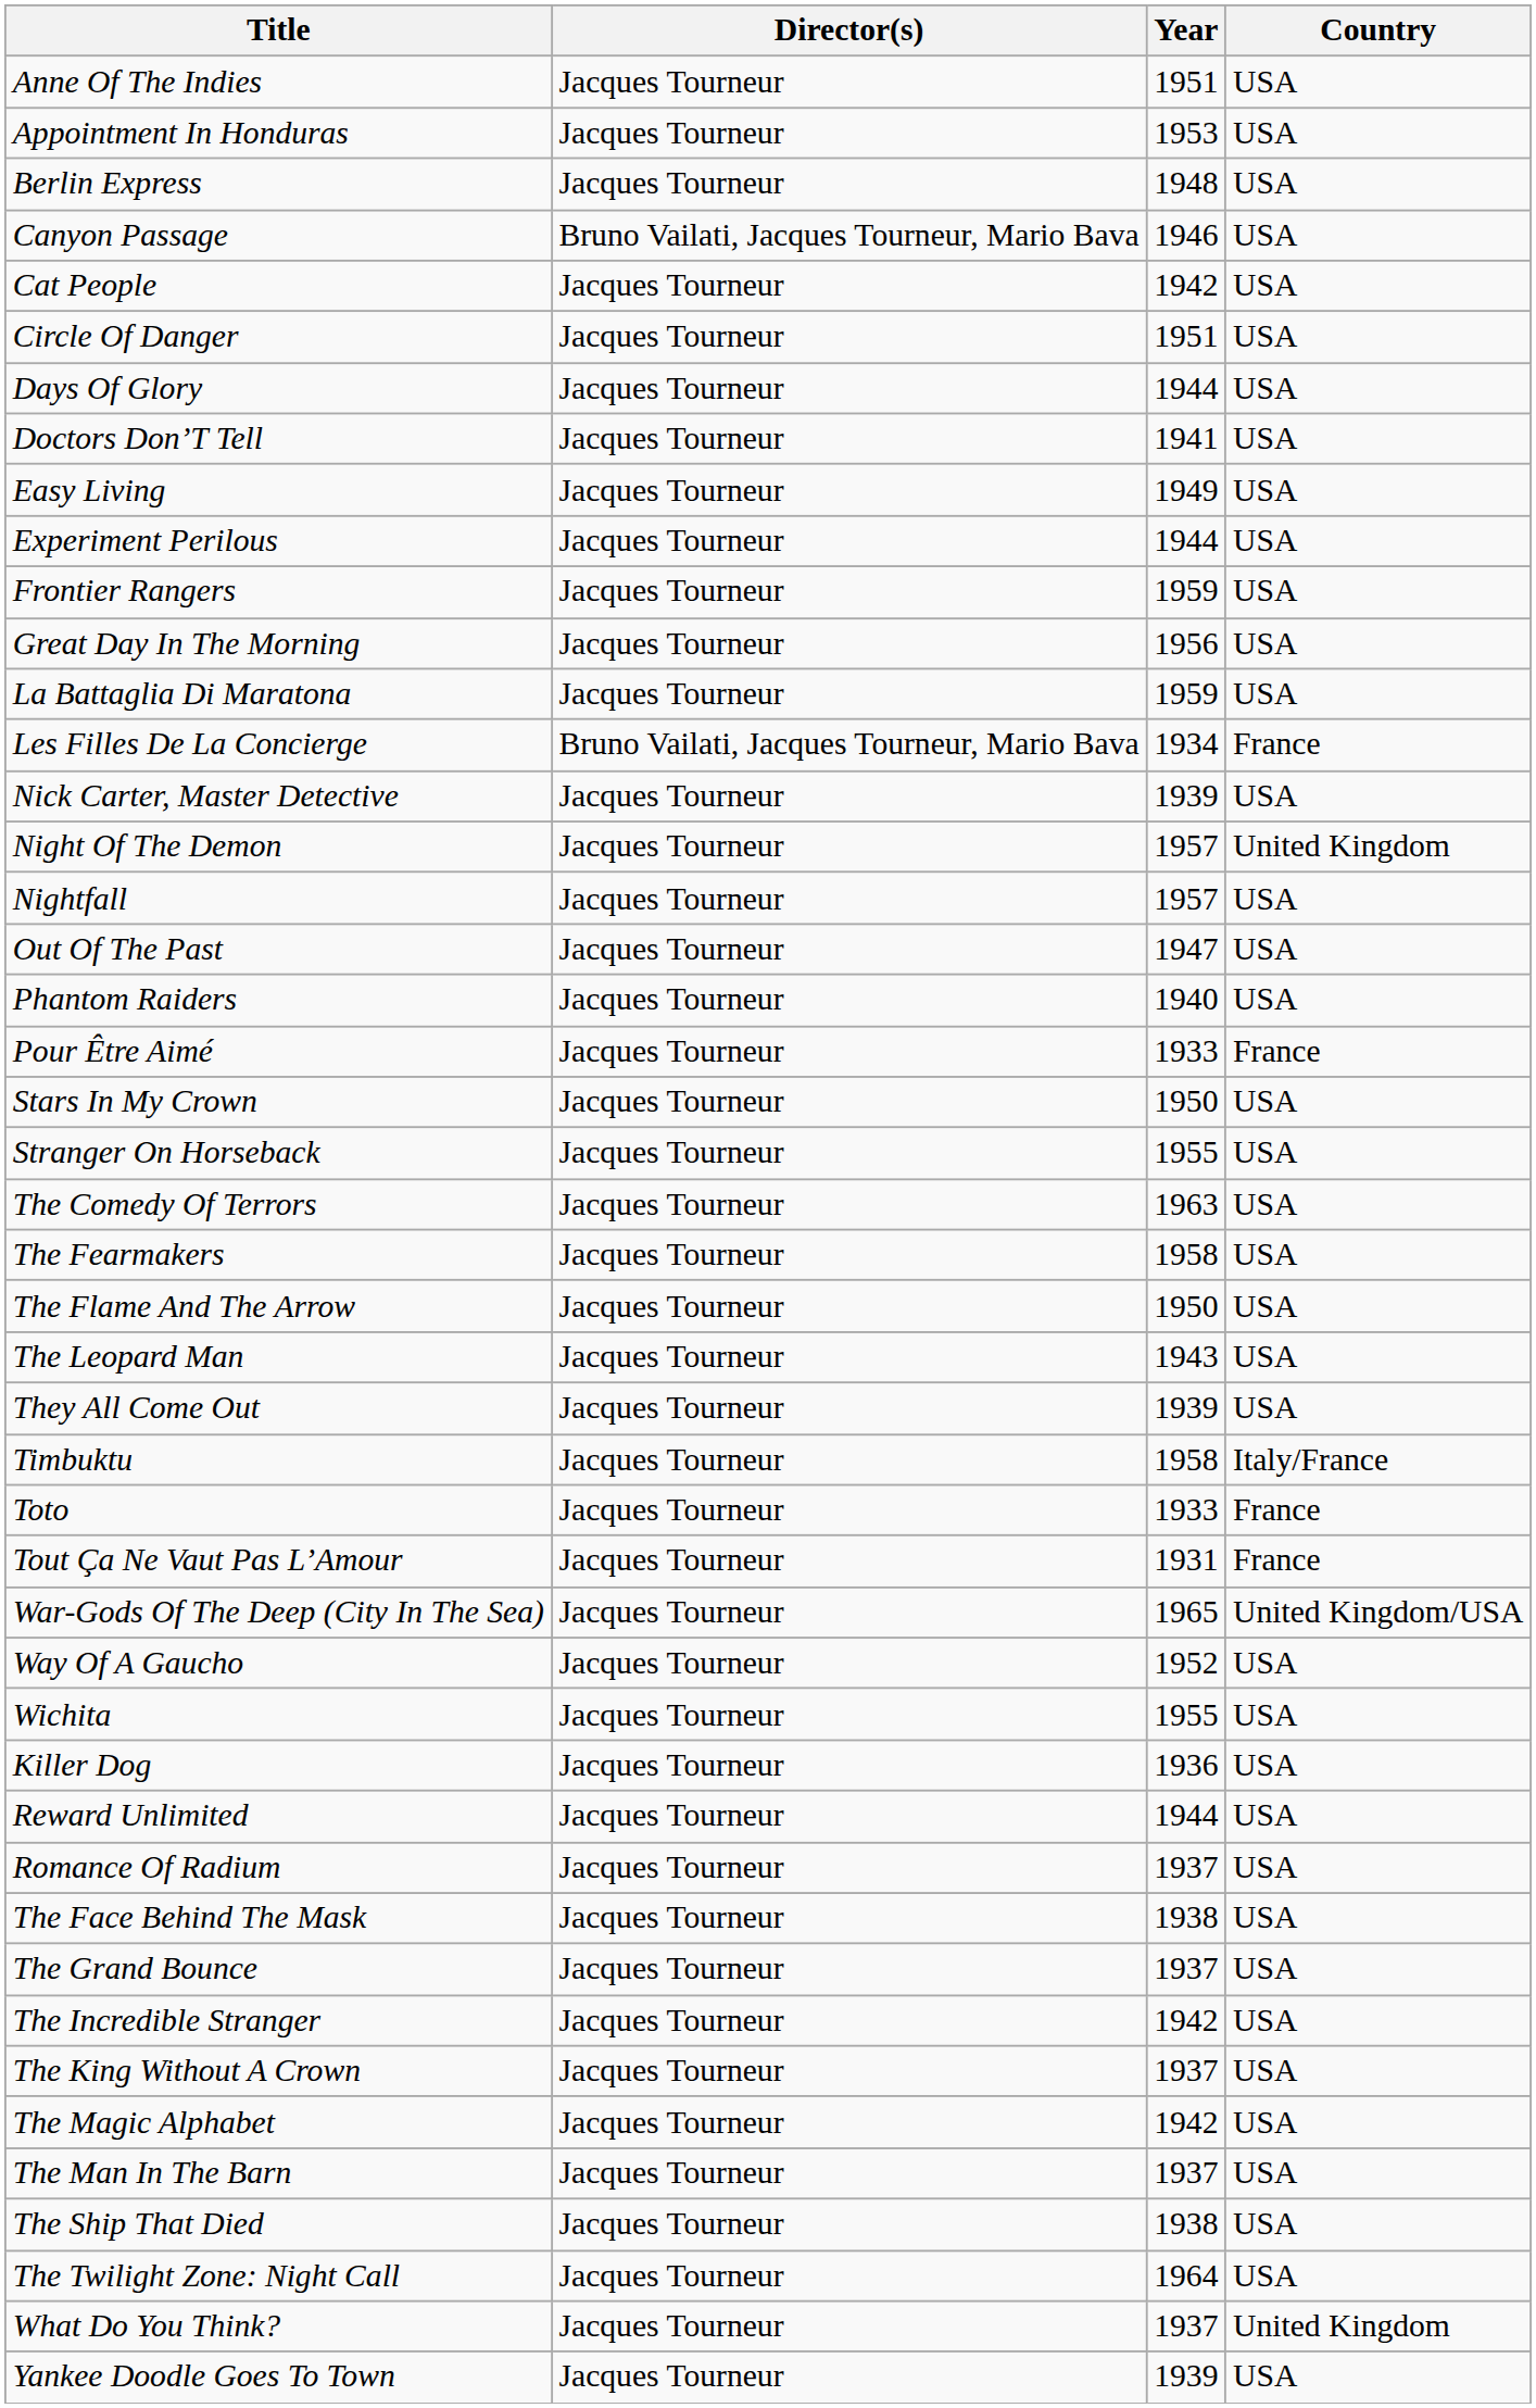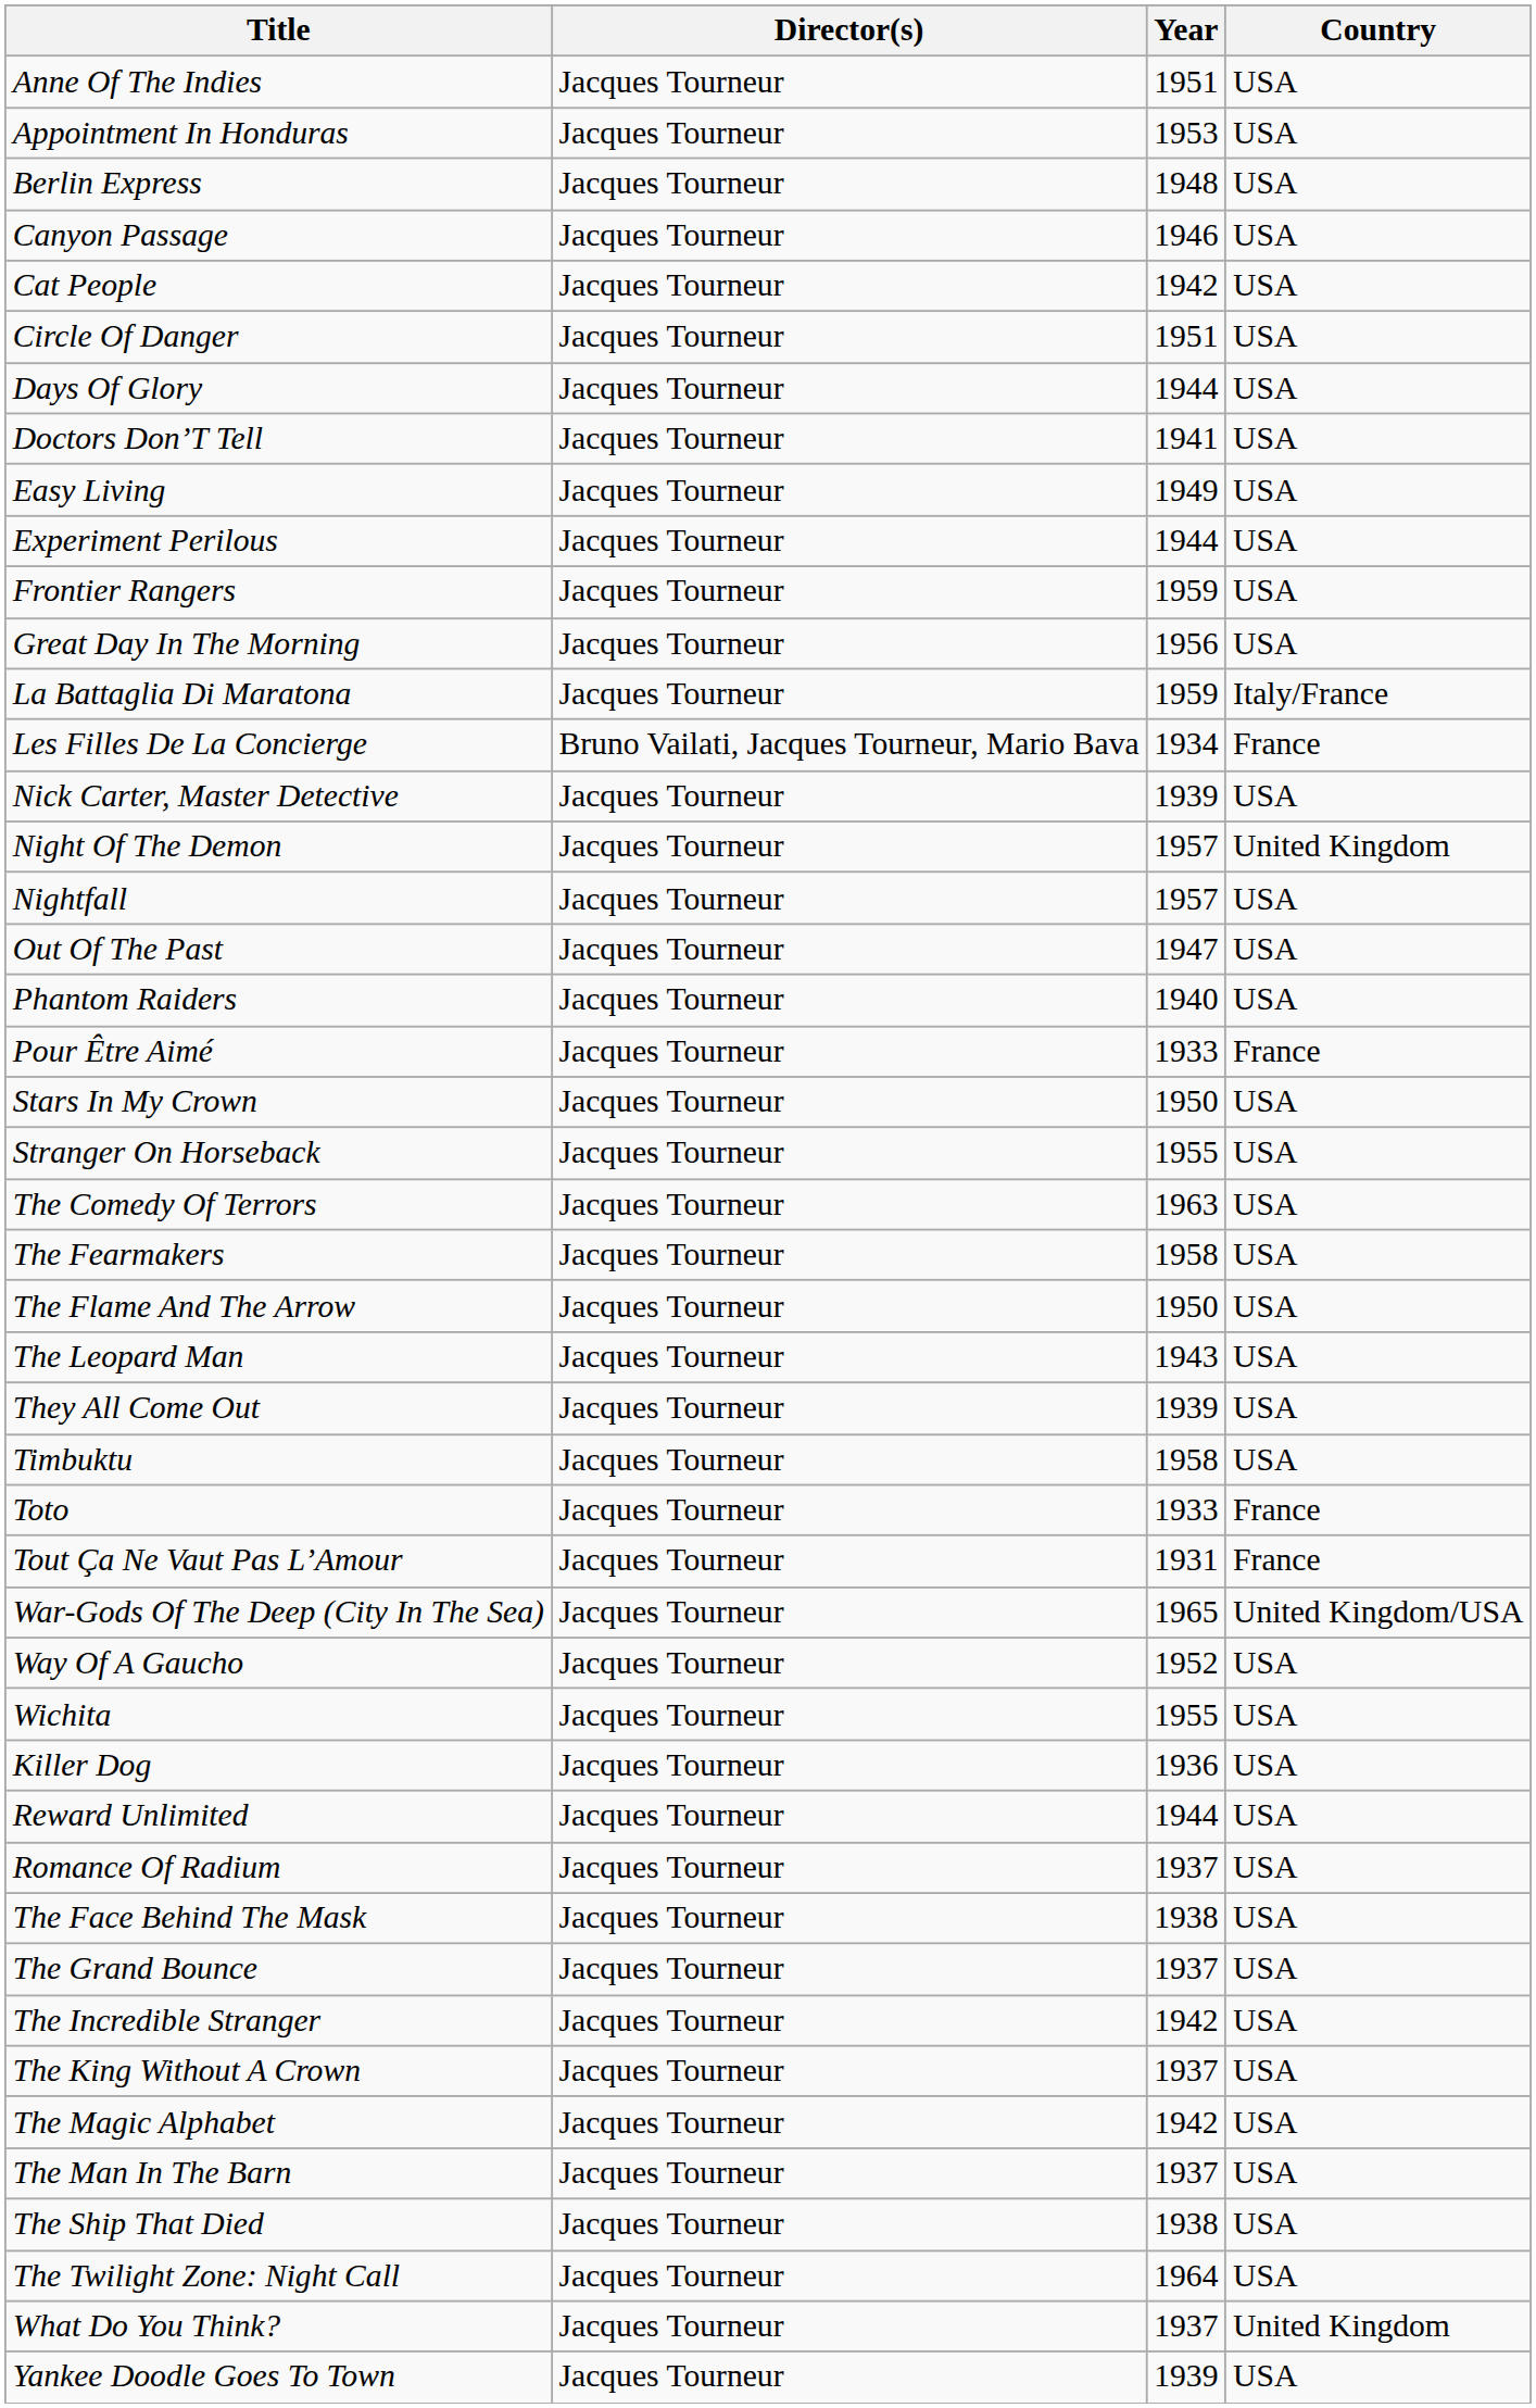 <table class="wikitable sortable">
 <tr>
 <th>Title</th>
 <th>Director(s)</th>
 <th>Year</th>
 <th>Country</th>
 </tr>
 <tr>
 <td><em>Anne Of The Indies</em></td>
 <td>Jacques Tourneur</td>
 <td>1951</td>
 <td>USA</td>
 </tr>
 <tr>
 <td><em>Appointment In Honduras</em></td>
 <td>Jacques Tourneur</td>
 <td>1953</td>
 <td>USA</td>
 </tr>
 <tr>
 <td><em>Berlin Express</em></td>
 <td>Jacques Tourneur</td>
 <td>1948</td>
 <td>USA</td>
 </tr>
 <tr>
 <td><em>Canyon Passage</em></td>
-<td>Bruno Vailati, Jacques Tourneur, Mario Bava</td>
+<td>Jacques Tourneur</td>
 <td>1946</td>
 <td>USA</td>
 </tr>
 <tr>
 <td><em>Cat People</em></td>
 <td>Jacques Tourneur</td>
 <td>1942</td>
 <td>USA</td>
 </tr>
 <tr>
 <td><em>Circle Of Danger</em></td>
 <td>Jacques Tourneur</td>
 <td>1951</td>
 <td>USA</td>
 </tr>
 <tr>
 <td><em>Days Of Glory</em></td>
 <td>Jacques Tourneur</td>
 <td>1944</td>
 <td>USA</td>
 </tr>
 <tr>
 <td><em>Doctors Don’T Tell</em></td>
 <td>Jacques Tourneur</td>
 <td>1941</td>
 <td>USA</td>
 </tr>
 <tr>
 <td><em>Easy Living</em></td>
 <td>Jacques Tourneur</td>
 <td>1949</td>
 <td>USA</td>
 </tr>
 <tr>
 <td><em>Experiment Perilous</em></td>
 <td>Jacques Tourneur</td>
 <td>1944</td>
 <td>USA</td>
 </tr>
 <tr>
 <td><em>Frontier Rangers</em></td>
 <td>Jacques Tourneur</td>
 <td>1959</td>
 <td>USA</td>
 </tr>
 <tr>
 <td><em>Great Day In The Morning</em></td>
 <td>Jacques Tourneur</td>
 <td>1956</td>
 <td>USA</td>
 </tr>
 <tr>
 <td><em>La Battaglia Di Maratona</em></td>
 <td>Jacques Tourneur</td>
 <td>1959</td>
-<td>USA</td>
+<td>Italy/France</td>
 </tr>
 <tr>
 <td><em>Les Filles De La Concierge</em></td>
 <td>Bruno Vailati, Jacques Tourneur, Mario Bava</td>
 <td>1934</td>
 <td>France</td>
 </tr>
 <tr>
 <td><em>Nick Carter, Master Detective</em></td>
 <td>Jacques Tourneur</td>
 <td>1939</td>
 <td>USA</td>
 </tr>
 <tr>
 <td><em>Night Of The Demon</em></td>
 <td>Jacques Tourneur</td>
 <td>1957</td>
 <td>United Kingdom</td>
 </tr>
 <tr>
 <td><em>Nightfall</em></td>
 <td>Jacques Tourneur</td>
 <td>1957</td>
 <td>USA</td>
 </tr>
 <tr>
 <td><em>Out Of The Past</em></td>
 <td>Jacques Tourneur</td>
 <td>1947</td>
 <td>USA</td>
 </tr>
 <tr>
 <td><em>Phantom Raiders</em></td>
 <td>Jacques Tourneur</td>
 <td>1940</td>
 <td>USA</td>
 </tr>
 <tr>
 <td><em>Pour Être Aimé</em></td>
 <td>Jacques Tourneur</td>
 <td>1933</td>
 <td>France</td>
 </tr>
 <tr>
 <td><em>Stars In My Crown</em></td>
 <td>Jacques Tourneur</td>
 <td>1950</td>
 <td>USA</td>
 </tr>
 <tr>
 <td><em>Stranger On Horseback</em></td>
 <td>Jacques Tourneur</td>
 <td>1955</td>
 <td>USA</td>
 </tr>
 <tr>
 <td><em>The Comedy Of Terrors</em></td>
 <td>Jacques Tourneur</td>
 <td>1963</td>
 <td>USA</td>
 </tr>
 <tr>
 <td><em>The Fearmakers</em></td>
 <td>Jacques Tourneur</td>
 <td>1958</td>
 <td>USA</td>
 </tr>
 <tr>
 <td><em>The Flame And The Arrow</em></td>
 <td>Jacques Tourneur</td>
 <td>1950</td>
 <td>USA</td>
 </tr>
 <tr>
 <td><em>The Leopard Man</em></td>
 <td>Jacques Tourneur</td>
 <td>1943</td>
 <td>USA</td>
 </tr>
 <tr>
 <td><em>They All Come Out</em></td>
 <td>Jacques Tourneur</td>
 <td>1939</td>
 <td>USA</td>
 </tr>
 <tr>
 <td><em>Timbuktu</em></td>
 <td>Jacques Tourneur</td>
 <td>1958</td>
-<td>Italy/France</td>
+<td>USA</td>
 </tr>
 <tr>
 <td><em>Toto</em></td>
 <td>Jacques Tourneur</td>
 <td>1933</td>
 <td>France</td>
 </tr>
 <tr>
 <td><em>Tout Ça Ne Vaut Pas L’Amour</em></td>
 <td>Jacques Tourneur</td>
 <td>1931</td>
 <td>France</td>
 </tr>
 <tr>
 <td><em>War-Gods Of The Deep (City In The Sea)</em></td>
 <td>Jacques Tourneur</td>
 <td>1965</td>
 <td>United Kingdom/USA</td>
 </tr>
 <tr>
 <td><em>Way Of A Gaucho</em></td>
 <td>Jacques Tourneur</td>
 <td>1952</td>
 <td>USA</td>
 </tr>
 <tr>
 <td><em>Wichita</em></td>
 <td>Jacques Tourneur</td>
 <td>1955</td>
 <td>USA</td>
 </tr>
 <tr>
 <td><em>Killer Dog</em></td>
 <td>Jacques Tourneur</td>
 <td>1936</td>
 <td>USA</td>
 </tr>
 <tr>
 <td><em>Reward Unlimited</em></td>
 <td>Jacques Tourneur</td>
 <td>1944</td>
 <td>USA</td>
 </tr>
 <tr>
 <td><em>Romance Of Radium</em></td>
 <td>Jacques Tourneur</td>
 <td>1937</td>
 <td>USA</td>
 </tr>
 <tr>
 <td><em>The Face Behind The Mask</em></td>
 <td>Jacques Tourneur</td>
 <td>1938</td>
 <td>USA</td>
 </tr>
 <tr>
 <td><em>The Grand Bounce</em></td>
 <td>Jacques Tourneur</td>
 <td>1937</td>
 <td>USA</td>
 </tr>
 <tr>
 <td><em>The Incredible Stranger</em></td>
 <td>Jacques Tourneur</td>
 <td>1942</td>
 <td>USA</td>
 </tr>
 <tr>
 <td><em>The King Without A Crown</em></td>
 <td>Jacques Tourneur</td>
 <td>1937</td>
 <td>USA</td>
 </tr>
 <tr>
 <td><em>The Magic Alphabet</em></td>
 <td>Jacques Tourneur</td>
 <td>1942</td>
 <td>USA</td>
 </tr>
 <tr>
 <td><em>The Man In The Barn</em></td>
 <td>Jacques Tourneur</td>
 <td>1937</td>
 <td>USA</td>
 </tr>
 <tr>
 <td><em>The Ship That Died</em></td>
 <td>Jacques Tourneur</td>
 <td>1938</td>
 <td>USA</td>
 </tr>
 <tr>
 <td><em>The Twilight Zone: Night Call</em></td>
 <td>Jacques Tourneur</td>
 <td>1964</td>
 <td>USA</td>
 </tr>
 <tr>
 <td><em>What Do You Think?</em></td>
 <td>Jacques Tourneur</td>
 <td>1937</td>
 <td>United Kingdom</td>
 </tr>
 <tr>
 <td><em>Yankee Doodle Goes To Town</em></td>
 <td>Jacques Tourneur</td>
 <td>1939</td>
 <td>USA</td>
 </tr>
 </table>
